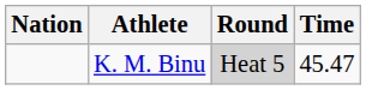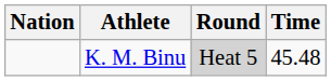 <table class="wikitable sortable" style="text-align:center">
 <tr>
 <th>Nation</th>
 <th>Athlete</th>
 <th>Round</th>
 <th>Time</th>
 </tr>
 <tr>
 <td align=left></td>
 <td align=left><a href='#'>K. M. Binu</a></td>
 <td style="background: lightgrey;">Heat 5</td>
-<td>45.47</td>
+<td>45.48</td>
 </tr>
 </table>
